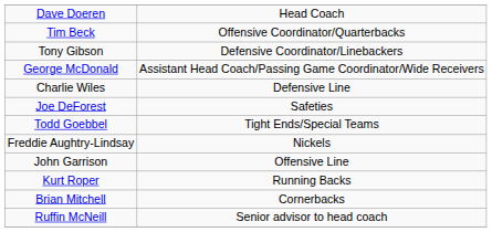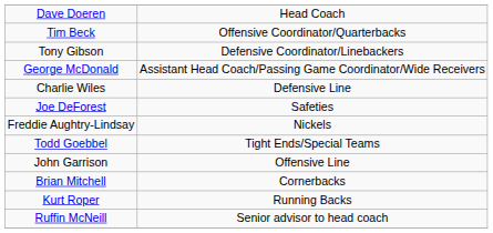 <table class="wikitable">
 <tr>
 </tr>
 <tr align="center">
 <td><a href='#'>Dave Doeren</a></td>
 <td>Head Coach</td>
 </tr>
 <tr align="center">
 <td><a href='#'>Tim Beck</a></td>
 <td>Offensive Coordinator/Quarterbacks</td>
 </tr>
 <tr align="center">
 <td>Tony Gibson</td>
 <td>Defensive Coordinator/Linebackers</td>
 </tr>
 <tr align="center">
 <td><a href='#'>George McDonald</a></td>
 <td>Assistant Head Coach/Passing Game Coordinator/Wide Receivers</td>
 </tr>
 <tr align="center">
 <td>Charlie Wiles</td>
 <td>Defensive Line</td>
 </tr>
 <tr align="center">
 <td><a href='#'>Joe DeForest</a></td>
 <td>Safeties</td>
 </tr>
 <tr align="center">
+<td>Freddie Aughtry-Lindsay</td>
+<td>Nickels</td>
+</tr>
+<tr align="center">
 <td><a href='#'>Todd Goebbel</a></td>
 <td>Tight Ends/Special Teams</td>
-</tr>
-<tr align="center">
-<td>Freddie Aughtry-Lindsay</td>
-<td>Nickels</td>
 </tr>
 <tr align="center">
 <td>John Garrison</td>
 <td>Offensive Line</td>
 </tr>
 <tr align="center">
+<td><a href='#'>Brian Mitchell</a></td>
+<td>Cornerbacks</td>
+</tr>
+<tr align="center">
 <td><a href='#'>Kurt Roper</a></td>
 <td>Running Backs</td>
-</tr>
-<tr align="center">
-<td><a href='#'>Brian Mitchell</a></td>
-<td>Cornerbacks</td>
 </tr>
 <tr align="center">
 <td><a href='#'>Ruffin McNeill</a></td>
 <td>Senior advisor to head coach</td>
 </tr>
 <tr>
 </tr>
 </table>
